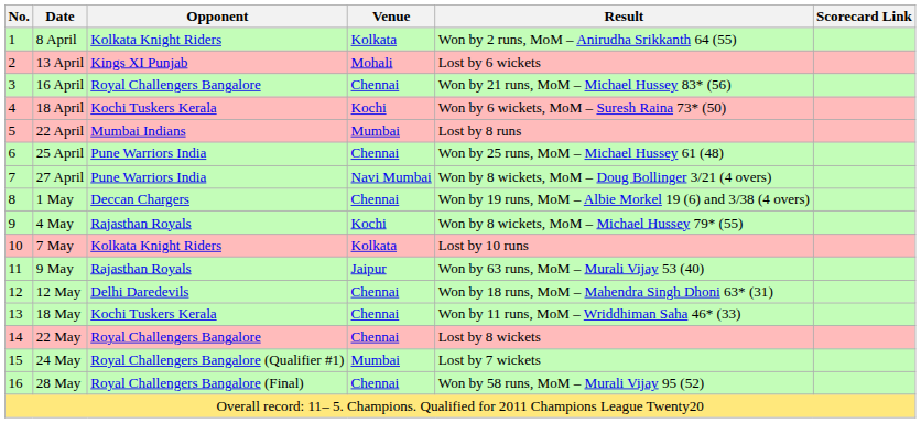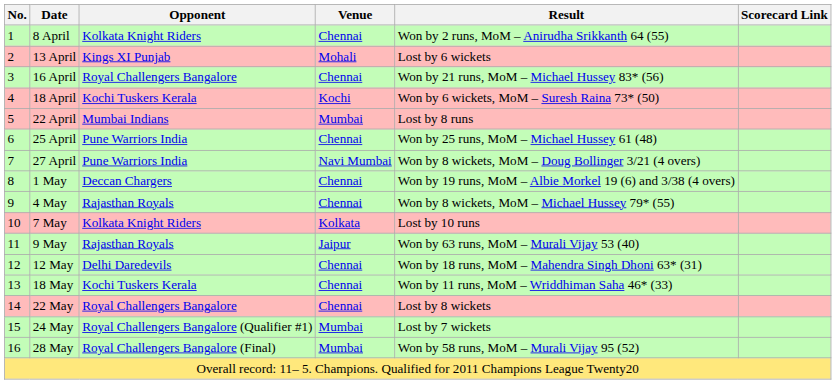 <table class="wikitable sortable">
 <tr>
 <th>No.</th>
 <th>Date</th>
 <th>Opponent</th>
 <th>Venue</th>
 <th>Result</th>
 <th>Scorecard Link</th>
 </tr>
 <tr style="background:#c3fdb8;">
 <td>1</td>
 <td>8 April</td>
 <td><a href='#'>Kolkata Knight Riders</a></td>
-<td><a href='#'>Kolkata</a></td>
+<td><a href='#'>Chennai</a></td>
 <td>Won by 2 runs, MoM –  <a href='#'>Anirudha Srikkanth</a> 64 (55)</td>
 <td></td>
 </tr>
 <tr style="background:#fbb;">
 <td>2</td>
 <td>13 April</td>
 <td><a href='#'>Kings XI Punjab</a></td>
 <td><a href='#'>Mohali</a></td>
 <td>Lost by 6 wickets</td>
 <td></td>
 </tr>
 <tr style="background:#c3fdb8;">
 <td>3</td>
 <td>16 April</td>
 <td><a href='#'>Royal Challengers Bangalore</a></td>
 <td><a href='#'>Chennai</a></td>
 <td>Won by 21 runs, MoM –  <a href='#'>Michael Hussey</a> 83* (56)</td>
 <td></td>
 </tr>
 <tr style="background:#fbb;">
 <td>4</td>
 <td>18 April</td>
 <td><a href='#'>Kochi Tuskers Kerala</a></td>
 <td><a href='#'>Kochi</a></td>
 <td>Won by 6 wickets, MoM –  <a href='#'>Suresh Raina</a> 73* (50)</td>
 <td></td>
 </tr>
 <tr style="background:#fbb;">
 <td>5</td>
 <td>22 April</td>
 <td><a href='#'>Mumbai Indians</a></td>
 <td><a href='#'>Mumbai</a></td>
 <td>Lost by 8 runs</td>
 <td></td>
 </tr>
 <tr style="background:#c3fdb8;">
 <td>6</td>
 <td>25 April</td>
 <td><a href='#'>Pune Warriors India</a></td>
 <td><a href='#'>Chennai</a></td>
 <td>Won by 25 runs, MoM –  <a href='#'>Michael Hussey</a> 61 (48)</td>
 <td></td>
 </tr>
 <tr style="background:#c3fdb8;">
 <td>7</td>
 <td>27 April</td>
 <td><a href='#'>Pune Warriors India</a></td>
 <td><a href='#'>Navi Mumbai</a></td>
 <td>Won by 8 wickets, MoM –  <a href='#'>Doug Bollinger</a> 3/21 (4 overs)</td>
 <td><br></td>
 </tr>
 <tr style="background:#c3fdb8;">
 <td>8</td>
 <td>1 May</td>
 <td><a href='#'>Deccan Chargers</a></td>
 <td><a href='#'>Chennai</a></td>
 <td>Won by 19 runs, MoM –  <a href='#'>Albie Morkel</a> 19 (6) and 3/38 (4 overs)</td>
 <td></td>
 </tr>
 <tr style="background:#c3fdb8;">
 <td>9</td>
 <td>4 May</td>
 <td><a href='#'>Rajasthan Royals</a></td>
-<td><a href='#'>Kochi</a></td>
+<td><a href='#'>Chennai</a></td>
 <td>Won by 8 wickets, MoM –  <a href='#'>Michael Hussey</a> 79* (55)</td>
 <td></td>
 </tr>
 <tr style="background:#fbb;">
 <td>10</td>
 <td>7 May</td>
 <td><a href='#'>Kolkata Knight Riders</a></td>
 <td><a href='#'>Kolkata</a></td>
 <td>Lost by 10 runs</td>
 <td></td>
 </tr>
 <tr style="background:#c3fdb8;">
 <td>11</td>
 <td>9 May</td>
 <td><a href='#'>Rajasthan Royals</a></td>
 <td><a href='#'>Jaipur</a></td>
 <td>Won by 63 runs, MoM –  <a href='#'>Murali Vijay</a> 53 (40)</td>
 <td></td>
 </tr>
 <tr style="background:#c3fdb8;">
 <td>12</td>
 <td>12 May</td>
 <td><a href='#'>Delhi Daredevils</a></td>
 <td><a href='#'>Chennai</a></td>
 <td>Won by 18 runs, MoM –  <a href='#'>Mahendra Singh Dhoni</a> 63* (31)</td>
 <td></td>
 </tr>
 <tr style="background:#c3fdb8;">
 <td>13</td>
 <td>18 May</td>
 <td><a href='#'>Kochi Tuskers Kerala</a></td>
 <td><a href='#'>Chennai</a></td>
 <td>Won by 11 runs, MoM –  <a href='#'>Wriddhiman Saha</a> 46* (33)</td>
 <td></td>
 </tr>
 <tr style="background:#fbb;">
 <td>14</td>
 <td>22 May</td>
 <td><a href='#'>Royal Challengers Bangalore</a></td>
 <td><a href='#'>Chennai</a></td>
 <td>Lost by 8 wickets</td>
 <td></td>
 </tr>
 <tr style="background:#c3fdb8;">
 <td>15</td>
 <td>24 May</td>
 <td><a href='#'>Royal Challengers Bangalore</a> (Qualifier #1)</td>
 <td><a href='#'>Mumbai</a></td>
 <td>Lost by 7 wickets</td>
 <td></td>
 </tr>
 <tr style="background:#c3fdb8;">
 <td>16</td>
 <td>28 May</td>
 <td><a href='#'>Royal Challengers Bangalore</a> (Final)</td>
-<td><a href='#'>Chennai</a></td>
+<td><a href='#'>Mumbai</a></td>
 <td>Won by 58 runs, MoM –  <a href='#'>Murali Vijay</a> 95 (52)</td>
 <td></td>
 </tr>
 <tr style="background:#FFE87C;">
 <td colspan="6" style="text-align:center;">Overall record: 11– 5. Champions. Qualified for 2011 Champions League Twenty20</td>
 </tr>
 </table>
